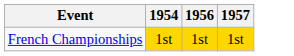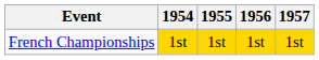 <table class="wikitable">
 <tr>
 <th>Event</th>
 <th>1954</th>
+<th>1955</th>
 <th>1956</th>
 <th>1957</th>
 </tr>
 <tr>
 <td><a href='#'>French Championships</a></td>
 <td align="center" bgcolor="gold">1st</td>
 <td align="center" bgcolor="gold">1st</td>
 <td align="center" bgcolor="gold">1st</td>
+<td align="center" bgcolor="gold">1st</td>
 </tr>
 </table>
